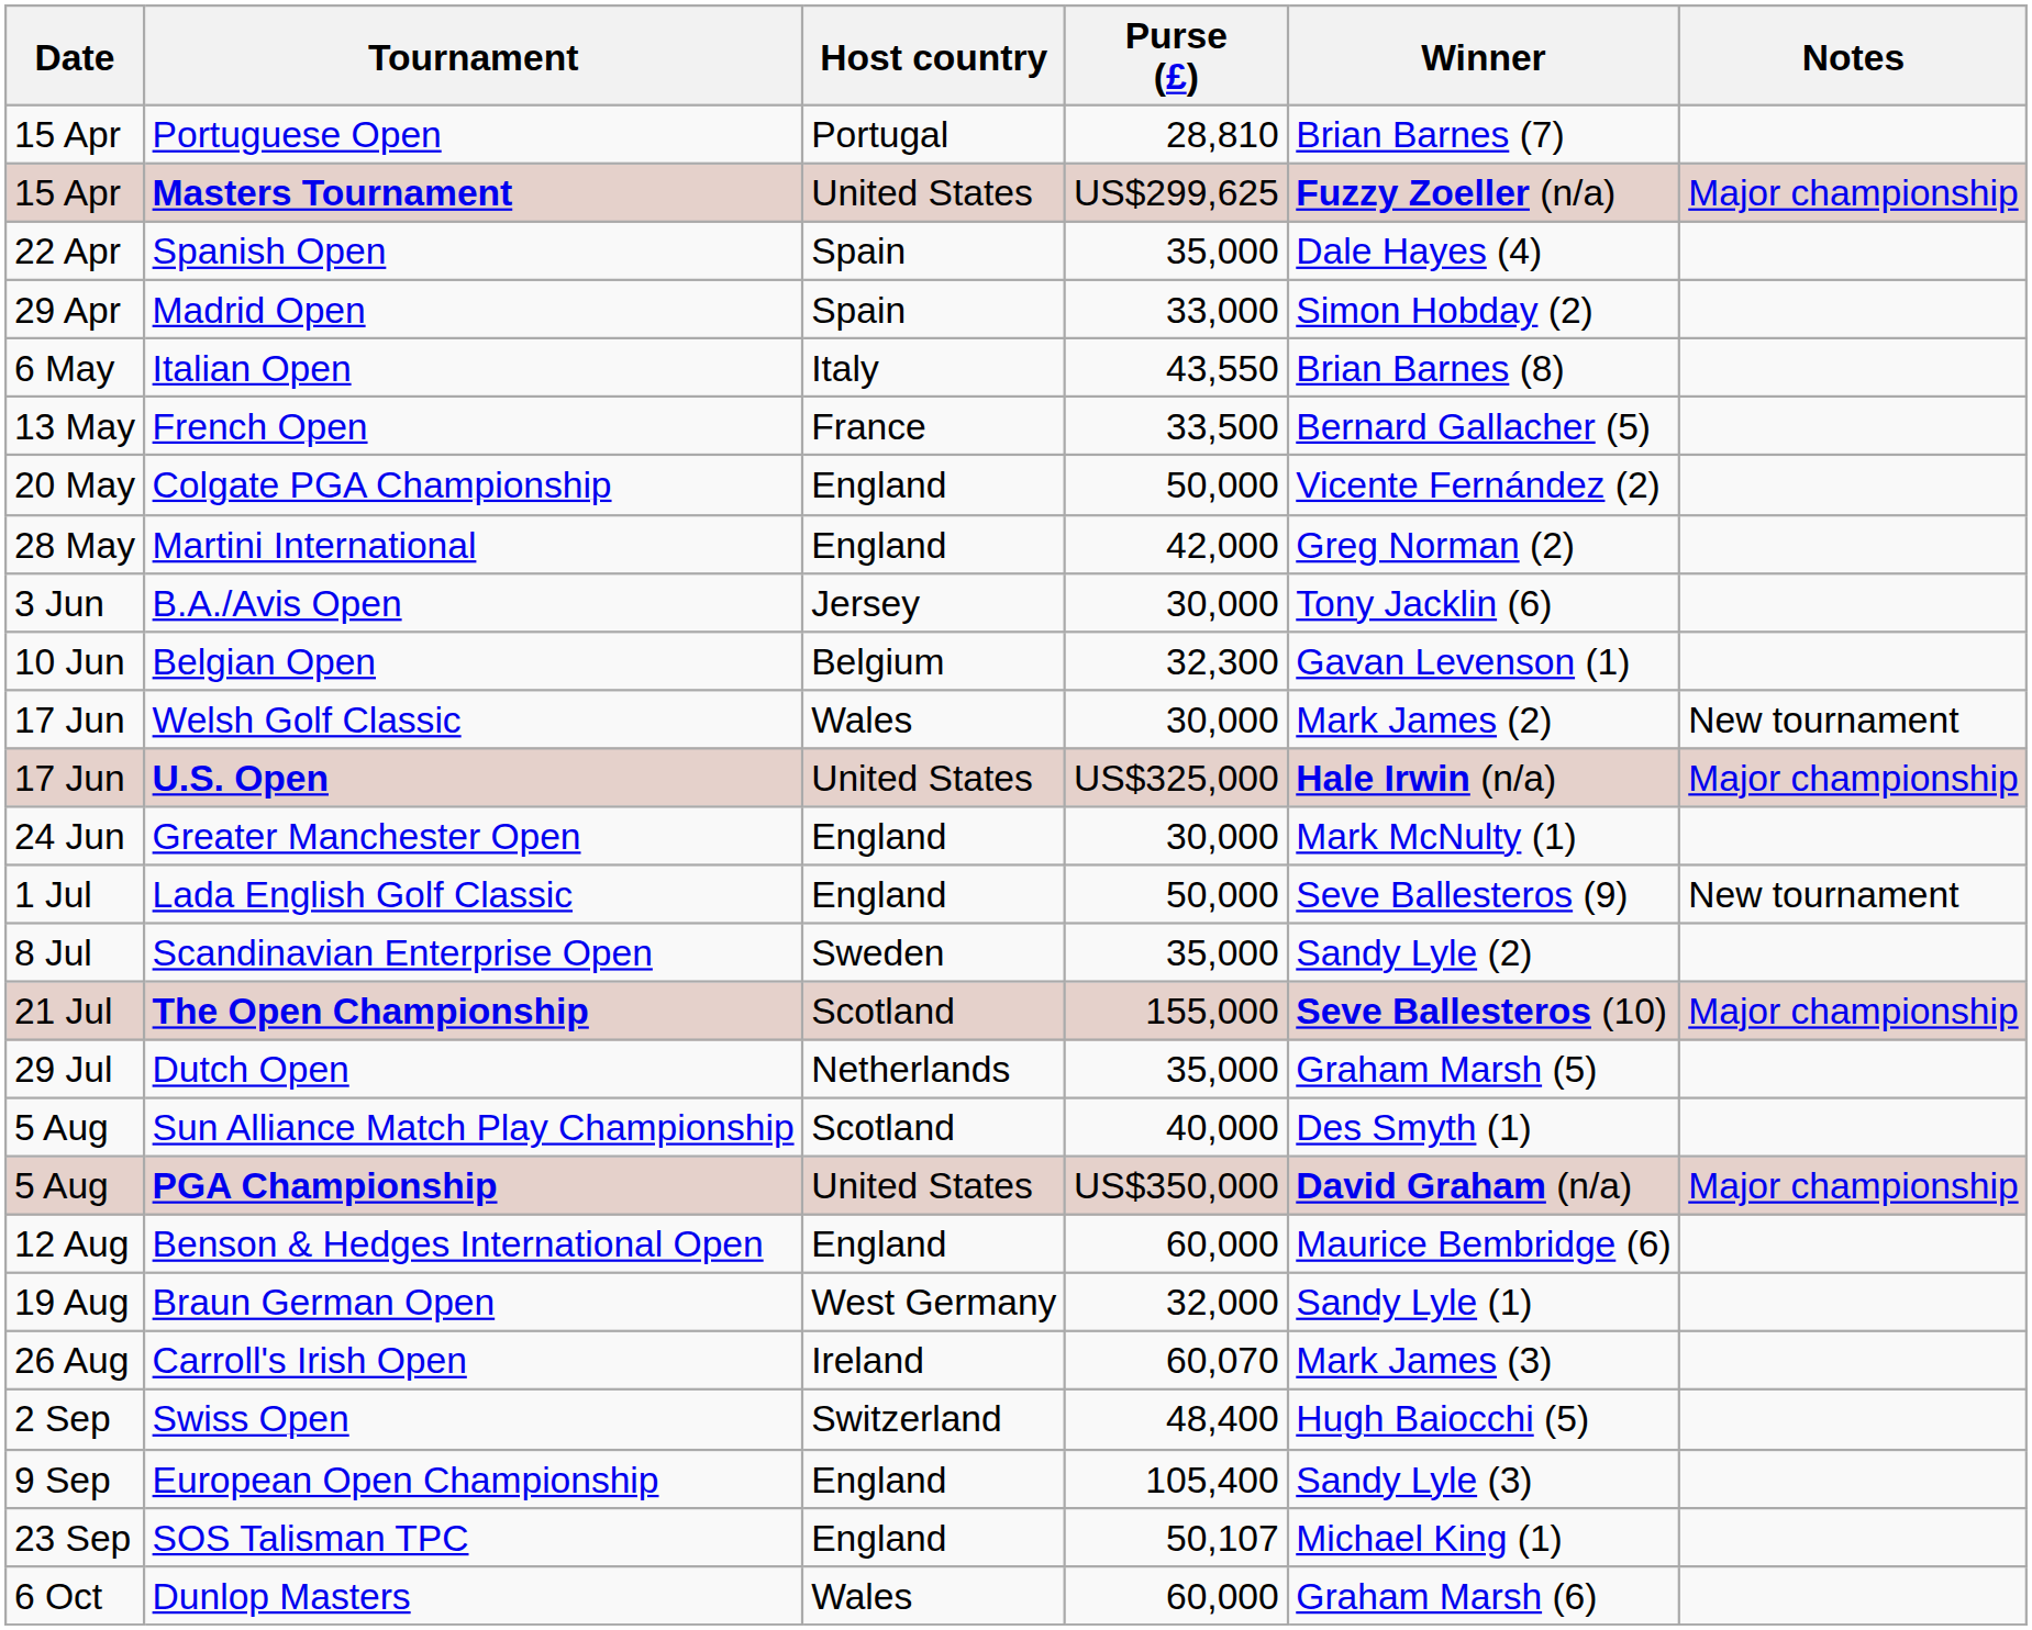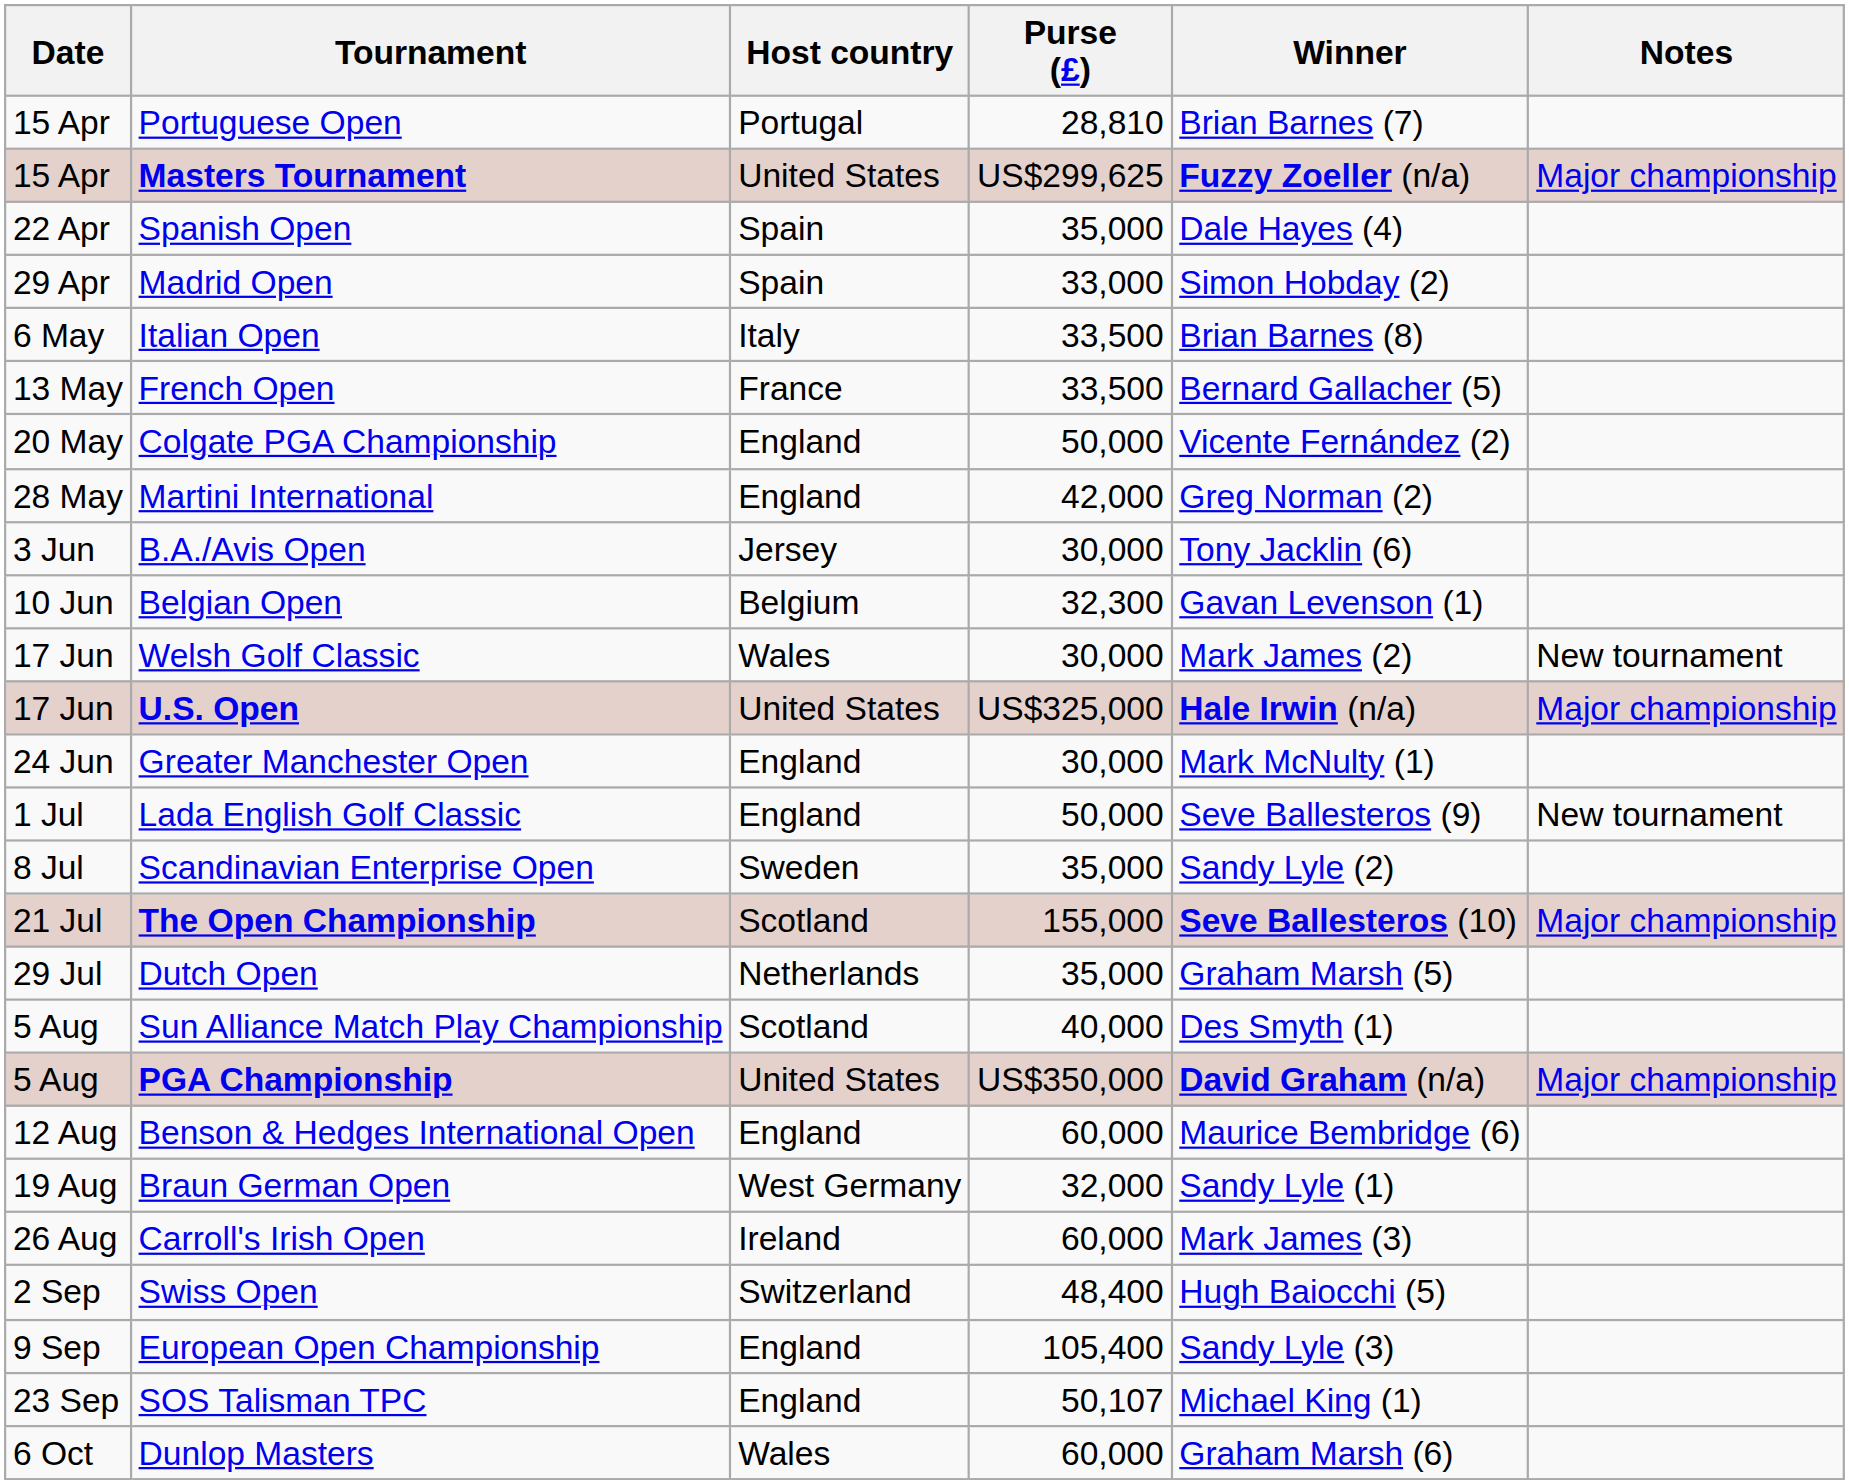 <table class="wikitable" style="font-size:95%">
 <tr>
 <th>Date</th>
 <th>Tournament</th>
 <th>Host country</th>
 <th>Purse<br>(<a href='#'>£</a>)</th>
 <th>Winner</th>
 <th>Notes</th>
 </tr>
 <tr>
 <td>15 Apr</td>
 <td><a href='#'>Portuguese Open</a></td>
 <td>Portugal</td>
 <td align=right>28,810</td>
 <td> <a href='#'>Brian Barnes</a> (7)</td>
 <td></td>
 </tr>
 <tr style="background:#e5d1cb;">
 <td>15 Apr</td>
 <td><strong><a href='#'>Masters Tournament</a></strong></td>
 <td>United States</td>
 <td align=right>US$299,625</td>
 <td> <strong><a href='#'>Fuzzy Zoeller</a></strong> (n/a)</td>
 <td><a href='#'>Major championship</a></td>
 </tr>
 <tr>
 <td>22 Apr</td>
 <td><a href='#'>Spanish Open</a></td>
 <td>Spain</td>
 <td align=right>35,000</td>
 <td> <a href='#'>Dale Hayes</a> (4)</td>
 <td></td>
 </tr>
 <tr>
 <td>29 Apr</td>
 <td><a href='#'>Madrid Open</a></td>
 <td>Spain</td>
 <td align=right>33,000</td>
 <td> <a href='#'>Simon Hobday</a> (2)</td>
 <td></td>
 </tr>
 <tr>
 <td>6 May</td>
 <td><a href='#'>Italian Open</a></td>
 <td>Italy</td>
-<td align=right>43,550</td>
+<td align=right>33,500</td>
 <td> <a href='#'>Brian Barnes</a> (8)</td>
 <td></td>
 </tr>
 <tr>
 <td>13 May</td>
 <td><a href='#'>French Open</a></td>
 <td>France</td>
 <td align=right>33,500</td>
 <td> <a href='#'>Bernard Gallacher</a> (5)</td>
 <td></td>
 </tr>
 <tr>
 <td>20 May</td>
 <td><a href='#'>Colgate PGA Championship</a></td>
 <td>England</td>
 <td align=right>50,000</td>
 <td> <a href='#'>Vicente Fernández</a> (2)</td>
 <td></td>
 </tr>
 <tr>
 <td>28 May</td>
 <td><a href='#'>Martini International</a></td>
 <td>England</td>
 <td align=right>42,000</td>
 <td> <a href='#'>Greg Norman</a> (2)</td>
 <td></td>
 </tr>
 <tr>
 <td>3 Jun</td>
 <td><a href='#'>B.A./Avis Open</a></td>
 <td>Jersey</td>
 <td align=right>30,000</td>
 <td> <a href='#'>Tony Jacklin</a> (6)</td>
 <td></td>
 </tr>
 <tr>
 <td>10 Jun</td>
 <td><a href='#'>Belgian Open</a></td>
 <td>Belgium</td>
 <td align=right>32,300</td>
 <td> <a href='#'>Gavan Levenson</a> (1)</td>
 <td></td>
 </tr>
 <tr>
 <td>17 Jun</td>
 <td><a href='#'>Welsh Golf Classic</a></td>
 <td>Wales</td>
 <td align=right>30,000</td>
 <td> <a href='#'>Mark James</a> (2)</td>
 <td>New tournament</td>
 </tr>
 <tr style="background:#e5d1cb;">
 <td>17 Jun</td>
 <td><strong><a href='#'>U.S. Open</a></strong></td>
 <td>United States</td>
 <td align=right>US$325,000</td>
 <td> <strong><a href='#'>Hale Irwin</a></strong> (n/a)</td>
 <td><a href='#'>Major championship</a></td>
 </tr>
 <tr>
 <td>24 Jun</td>
 <td><a href='#'>Greater Manchester Open</a></td>
 <td>England</td>
 <td align=right>30,000</td>
 <td> <a href='#'>Mark McNulty</a> (1)</td>
 <td></td>
 </tr>
 <tr>
 <td>1 Jul</td>
 <td><a href='#'>Lada English Golf Classic</a></td>
 <td>England</td>
 <td align=right>50,000</td>
 <td> <a href='#'>Seve Ballesteros</a> (9)</td>
 <td>New tournament</td>
 </tr>
 <tr>
 <td>8 Jul</td>
 <td><a href='#'>Scandinavian Enterprise Open</a></td>
 <td>Sweden</td>
 <td align=right>35,000</td>
 <td> <a href='#'>Sandy Lyle</a> (2)</td>
 <td></td>
 </tr>
 <tr style="background:#e5d1cb;">
 <td>21 Jul</td>
 <td><strong><a href='#'>The Open Championship</a></strong></td>
 <td>Scotland</td>
 <td align=right>155,000</td>
 <td> <strong><a href='#'>Seve Ballesteros</a></strong> (10)</td>
 <td><a href='#'>Major championship</a></td>
 </tr>
 <tr>
 <td>29 Jul</td>
 <td><a href='#'>Dutch Open</a></td>
 <td>Netherlands</td>
 <td align=right>35,000</td>
 <td> <a href='#'>Graham Marsh</a> (5)</td>
 <td></td>
 </tr>
 <tr>
 <td>5 Aug</td>
 <td><a href='#'>Sun Alliance Match Play Championship</a></td>
 <td>Scotland</td>
 <td align=right>40,000</td>
 <td> <a href='#'>Des Smyth</a> (1)</td>
 <td></td>
 </tr>
 <tr style="background:#e5d1cb;">
 <td>5 Aug</td>
 <td><strong><a href='#'>PGA Championship</a></strong></td>
 <td>United States</td>
 <td align=right>US$350,000</td>
 <td> <strong><a href='#'>David Graham</a></strong> (n/a)</td>
 <td><a href='#'>Major championship</a></td>
 </tr>
 <tr>
 <td>12 Aug</td>
 <td><a href='#'>Benson & Hedges International Open</a></td>
 <td>England</td>
 <td align=right>60,000</td>
 <td> <a href='#'>Maurice Bembridge</a> (6)</td>
 <td></td>
 </tr>
 <tr>
 <td>19 Aug</td>
 <td><a href='#'>Braun German Open</a></td>
 <td>West Germany</td>
 <td align=right>32,000</td>
 <td> <a href='#'>Sandy Lyle</a> (1)</td>
 <td></td>
 </tr>
 <tr>
 <td>26 Aug</td>
 <td><a href='#'>Carroll's Irish Open</a></td>
 <td>Ireland</td>
-<td align=right>60,070</td>
+<td align=right>60,000</td>
 <td> <a href='#'>Mark James</a> (3)</td>
 <td></td>
 </tr>
 <tr>
 <td>2 Sep</td>
 <td><a href='#'>Swiss Open</a></td>
 <td>Switzerland</td>
 <td align=right>48,400</td>
 <td> <a href='#'>Hugh Baiocchi</a> (5)</td>
 <td></td>
 </tr>
 <tr>
 <td>9 Sep</td>
 <td><a href='#'>European Open Championship</a></td>
 <td>England</td>
 <td align=right>105,400</td>
 <td> <a href='#'>Sandy Lyle</a> (3)</td>
 <td></td>
 </tr>
 <tr>
 <td>23 Sep</td>
 <td><a href='#'>SOS Talisman TPC</a></td>
 <td>England</td>
 <td align=right>50,107</td>
 <td> <a href='#'>Michael King</a> (1)</td>
 <td></td>
 </tr>
 <tr>
 <td>6 Oct</td>
 <td><a href='#'>Dunlop Masters</a></td>
 <td>Wales</td>
 <td align=right>60,000</td>
 <td> <a href='#'>Graham Marsh</a> (6)</td>
 <td></td>
 </tr>
 </table>
